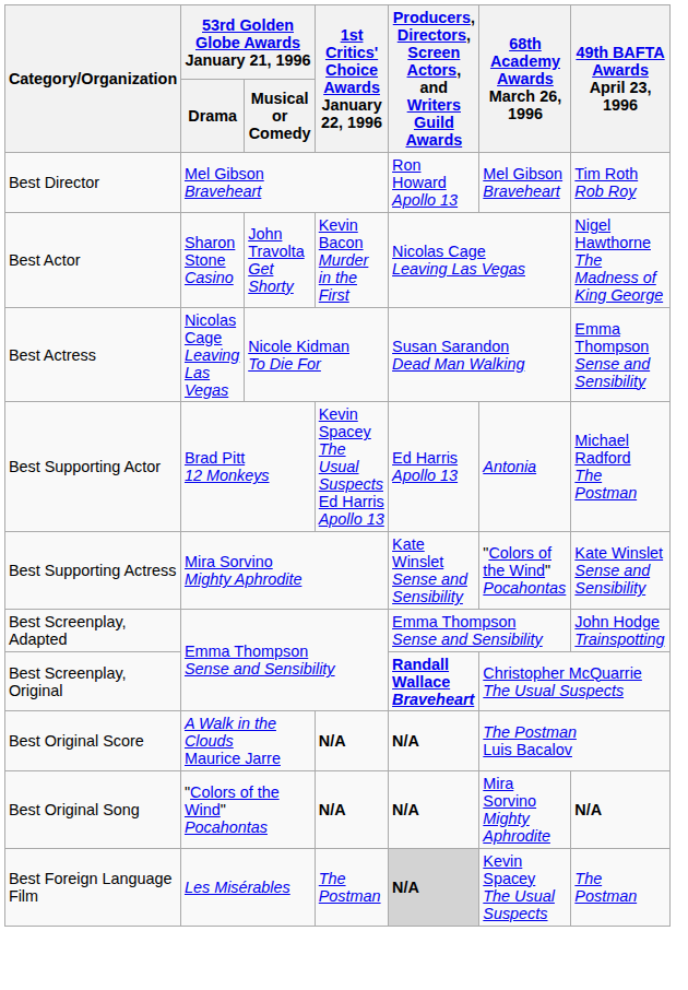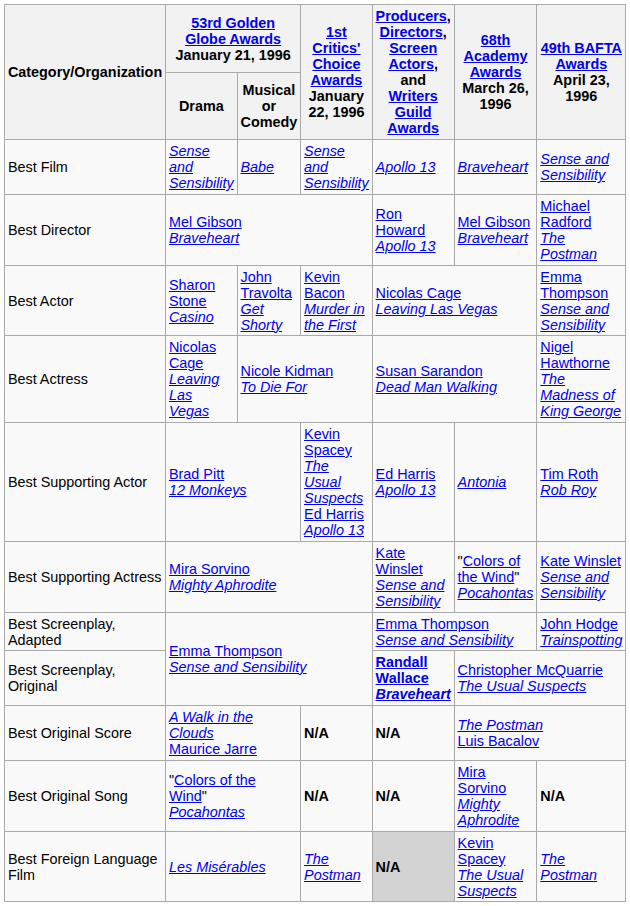 <table class="wikitable" style="font-size: 90%;">
 <tr>
 <th rowspan="2" style="width:20px;">Category/Organization</th>
 <th colspan="2" style="width:250px;"><a href='#'>53rd Golden Globe Awards</a><br>January 21, 1996</th>
 <th rowspan="2" style="width:250px;"><a href='#'>1st Critics' Choice Awards</a><br>January 22, 1996</th>
 <th rowspan="2" style="width:250px;"><a href='#'>Producers</a>, <a href='#'>Directors</a>, <a href='#'>Screen Actors</a>, and <a href='#'>Writers Guild Awards</a></th>
 <th rowspan="2" style="width:250px;"><a href='#'>68th Academy Awards</a><br>March 26, 1996</th>
 <th rowspan="2" style="width:250px;"><a href='#'>49th BAFTA Awards</a><br>April 23, 1996</th>
 </tr>
 <tr>
 <th width=200>Drama</th>
 <th style="width:200px;">Musical or Comedy</th>
 </tr>
 <tr>
+<td>Best Film</td>
+<td><em><a href='#'>Sense and Sensibility</a></em></td>
+<td><em><a href='#'>Babe</a></em></td>
+<td><em><a href='#'>Sense and Sensibility</a></em></td>
+<td><em><a href='#'>Apollo 13</a></em></td>
+<td><em><a href='#'>Braveheart</a></em></td>
+<td><em><a href='#'>Sense and Sensibility</a></em></td>
+</tr>
+<tr>
 <td>Best Director</td>
 <td colspan="3"><a href='#'>Mel Gibson</a><br><em><a href='#'>Braveheart</a></em></td>
 <td><a href='#'>Ron Howard</a><br><em><a href='#'>Apollo 13</a></em></td>
 <td><a href='#'>Mel Gibson</a><br><em><a href='#'>Braveheart</a></em></td>
-<td><a href='#'>Tim Roth</a><br><em><a href='#'>Rob Roy</a></em></td>
+<td><a href='#'>Michael Radford</a><br><em><a href='#'>The Postman</a></em></td>
 </tr>
 <tr>
 <td>Best Actor</td>
 <td><a href='#'>Sharon Stone</a><br><em><a href='#'>Casino</a></em></td>
 <td><a href='#'>John Travolta</a><br><em><a href='#'>Get Shorty</a></em></td>
 <td><a href='#'>Kevin Bacon</a><br><em><a href='#'>Murder in the First</a></em></td>
 <td colspan="2"><a href='#'>Nicolas Cage</a><br><em><a href='#'>Leaving Las Vegas</a></em></td>
-<td><a href='#'>Nigel Hawthorne</a><br><em><a href='#'>The Madness of King George</a></em></td>
+<td><a href='#'>Emma Thompson</a><br><em><a href='#'>Sense and Sensibility</a></em></td>
 </tr>
 <tr>
 <td>Best Actress</td>
 <td><a href='#'>Nicolas Cage</a><br><em><a href='#'>Leaving Las Vegas</a></em></td>
 <td colspan="2"><a href='#'>Nicole Kidman</a><br><em><a href='#'>To Die For</a></em></td>
 <td colspan="2"><a href='#'>Susan Sarandon</a><br><em><a href='#'>Dead Man Walking</a></em></td>
-<td><a href='#'>Emma Thompson</a><br><em><a href='#'>Sense and Sensibility</a></em></td>
+<td><a href='#'>Nigel Hawthorne</a><br><em><a href='#'>The Madness of King George</a></em></td>
 </tr>
 <tr>
 <td>Best Supporting Actor</td>
 <td colspan="2"><a href='#'>Brad Pitt</a><br><em><a href='#'>12 Monkeys</a></em></td>
 <td><a href='#'>Kevin Spacey</a><br><em><a href='#'>The Usual Suspects</a></em><br><a href='#'>Ed Harris</a><br><em><a href='#'>Apollo 13</a></em></td>
 <td><a href='#'>Ed Harris</a><br><em><a href='#'>Apollo 13</a></em></td>
 <td><em><a href='#'>Antonia</a></em></td>
-<td><a href='#'>Michael Radford</a><br><em><a href='#'>The Postman</a></em></td>
+<td><a href='#'>Tim Roth</a><br><em><a href='#'>Rob Roy</a></em></td>
 </tr>
 <tr>
 <td>Best Supporting Actress</td>
 <td colspan="3"><a href='#'>Mira Sorvino</a><br><em><a href='#'>Mighty Aphrodite</a></em></td>
 <td><a href='#'>Kate Winslet</a><br><em><a href='#'>Sense and Sensibility</a></em></td>
 <td>"<a href='#'>Colors of the Wind</a>"<br><em><a href='#'>Pocahontas</a></em></td>
 <td><a href='#'>Kate Winslet</a><br><em><a href='#'>Sense and Sensibility</a></em></td>
 </tr>
 <tr>
 <td>Best Screenplay, Adapted</td>
 <td rowspan="2" colspan="3"><a href='#'>Emma Thompson</a><br><em><a href='#'>Sense and Sensibility</a></em></td>
 <td colspan=2><a href='#'>Emma Thompson</a><br><em><a href='#'>Sense and Sensibility</a></em></td>
 <td><a href='#'>John Hodge</a><br><em><a href='#'>Trainspotting</a></em></td>
 </tr>
 <tr>
 <td>Best Screenplay, Original</td>
 <td><strong><a href='#'>Randall Wallace</a><br><em><a href='#'>Braveheart</a></em></strong></td>
 <td colspan="2"><a href='#'>Christopher McQuarrie</a><br><em><a href='#'>The Usual Suspects</a></em></td>
 </tr>
 <tr>
 <td>Best Original Score</td>
 <td colspan="2"><em><a href='#'>A Walk in the Clouds</a></em><br><a href='#'>Maurice Jarre</a></td>
 <td><strong>N/A</strong></td>
 <td><strong>N/A</strong></td>
 <td colspan="2"><em><a href='#'>The Postman</a></em><br><a href='#'>Luis Bacalov</a></td>
 </tr>
 <tr>
 <td>Best Original Song</td>
 <td colspan="2">"<a href='#'>Colors of the Wind</a>"<br><em><a href='#'>Pocahontas</a></em></td>
 <td><strong>N/A</strong></td>
 <td><strong>N/A</strong></td>
 <td><a href='#'>Mira Sorvino</a><br><em><a href='#'>Mighty Aphrodite</a></em></td>
 <td><strong>N/A</strong></td>
 </tr>
 <tr>
 <td>Best Foreign Language Film</td>
 <td colspan="2"><em><a href='#'>Les Misérables</a></em></td>
 <td><em><a href='#'>The Postman</a></em></td>
 <td style="background: lightgrey;"><strong>N/A</strong></td>
 <td><a href='#'>Kevin Spacey</a><br><em><a href='#'>The Usual Suspects</a></em></td>
 <td><em><a href='#'>The Postman</a></em></td>
 </tr>
 </table>
